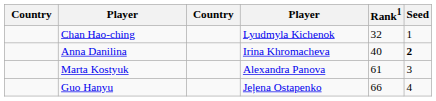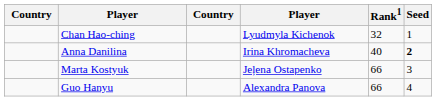 <table class="sortable wikitable">
 <tr>
 <th width="70">Country</th>
 <th width="175">Player</th>
 <th width="70">Country</th>
 <th width="175">Player</th>
 <th>Rank<sup>1</sup></th>
 <th>Seed</th>
 </tr>
 <tr>
 <td></td>
 <td><a href='#'>Chan Hao-ching</a></td>
 <td></td>
 <td><a href='#'>Lyudmyla Kichenok</a></td>
 <td>32</td>
 <td>1</td>
 </tr>
 <tr>
 <td></td>
 <td><a href='#'>Anna Danilina</a></td>
 <td></td>
 <td><a href='#'>Irina Khromacheva</a></td>
 <td>40</td>
 <td><strong>2</strong></td>
 </tr>
 <tr>
 <td></td>
 <td><a href='#'>Marta Kostyuk</a></td>
 <td></td>
-<td><a href='#'>Alexandra Panova</a></td>
-<td>61</td>
+<td><a href='#'>Jeļena Ostapenko</a></td>
+<td>66</td>
 <td>3</td>
 </tr>
 <tr>
 <td></td>
 <td><a href='#'>Guo Hanyu</a></td>
 <td></td>
-<td><a href='#'>Jeļena Ostapenko</a></td>
+<td><a href='#'>Alexandra Panova</a></td>
 <td>66</td>
 <td>4</td>
 </tr>
 </table>
